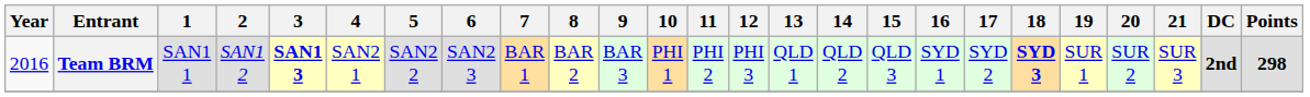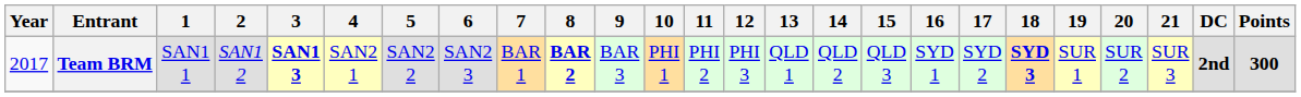 <table class="wikitable" style="text-align:center; font-size:85%">
 <tr>
 <th>Year</th>
 <th>Entrant</th>
 <th>1</th>
 <th>2</th>
 <th>3</th>
 <th>4</th>
 <th>5</th>
 <th>6</th>
 <th>7</th>
 <th>8</th>
 <th>9</th>
 <th>10</th>
 <th>11</th>
 <th>12</th>
 <th>13</th>
 <th>14</th>
 <th>15</th>
 <th>16</th>
 <th>17</th>
 <th>18</th>
 <th>19</th>
 <th>20</th>
 <th>21</th>
 <th>DC</th>
 <th>Points</th>
 </tr>
 <tr>
-<td><a href='#'>2016</a></td>
+<td><a href='#'>2017</a></td>
 <th nowrap><a href='#'>Team BRM</a></th>
 <td style="background:#DFDFDF;"><a href='#'>SAN1<br>1</a><br></td>
 <td style="background:#DFDFDF;"><em><a href='#'>SAN1<br>2</a></em><br></td>
 <td style="background:#FFFFBF;"><strong><a href='#'>SAN1<br>3</a></strong><br></td>
 <td style="background:#FFFFBF;"><a href='#'>SAN2<br>1</a><br></td>
 <td style="background:#DFDFDF;"><a href='#'>SAN2<br>2</a><br></td>
 <td style="background:#DFDFDF;"><a href='#'>SAN2<br>3</a><br></td>
 <td style="background:#FFDF9F;"><a href='#'>BAR<br>1</a><br></td>
-<td style="background:#FFFFBF;"><a href='#'>BAR<br>2</a><br></td>
+<td style="background:#FFFFBF;"><strong><a href='#'>BAR<br>2</a><br></strong></td>
 <td style="background:#DFFFDF;"><a href='#'>BAR<br>3</a><br></td>
 <td style="background:#FFDF9F;"><a href='#'>PHI<br>1</a><br></td>
 <td style="background:#DFFFDF;"><a href='#'>PHI<br>2</a><br></td>
 <td style="background:#DFFFDF;"><a href='#'>PHI<br>3</a><br></td>
 <td style="background:#DFFFDF;"><a href='#'>QLD<br>1</a><br></td>
 <td style="background:#DFFFDF;"><a href='#'>QLD<br>2</a><br></td>
 <td style="background:#DFFFDF;"><a href='#'>QLD<br>3</a><br></td>
 <td style="background:#DFFFDF;"><a href='#'>SYD<br>1</a><br></td>
 <td style="background:#DFFFDF;"><a href='#'>SYD<br>2</a><br></td>
 <td style="background:#FFDF9F;"><strong><a href='#'>SYD<br>3</a><br></strong></td>
 <td style="background:#FFFFBF;"><a href='#'>SUR<br>1</a><br></td>
 <td style="background:#DFFFDF;"><a href='#'>SUR<br>2</a><br></td>
 <td style="background:#FFFFBF;"><a href='#'>SUR<br>3</a><br></td>
 <th style="background:#DFDFDF;">2nd</th>
-<th style="background:#DFDFDF;">298</th>
+<th style="background:#DFDFDF;">300</th>
 </tr>
 <tr>
 </tr>
 </table>
